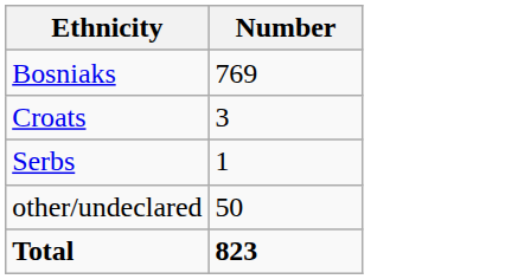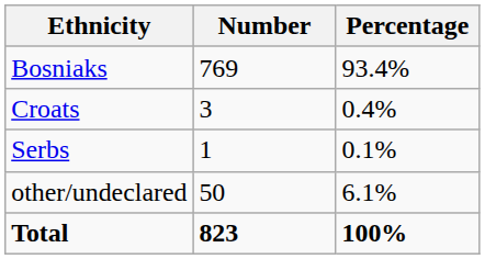 <table class="wikitable">
 <tr>
 <th width="100px">Ethnicity</th>
 <th width="80px">Number</th>
+<th width="80px">Percentage</th>
 </tr>
 <tr>
 <td><a href='#'>Bosniaks</a></td>
 <td>769</td>
+<td>93.4%</td>
 </tr>
 <tr>
 <td><a href='#'>Croats</a></td>
 <td>3</td>
+<td>0.4%</td>
 </tr>
 <tr>
 <td><a href='#'>Serbs</a></td>
 <td>1</td>
+<td>0.1%</td>
 </tr>
 <tr>
 <td>other/undeclared</td>
 <td>50</td>
+<td>6.1%</td>
 </tr>
 <tr>
 <td><strong>Total</strong></td>
 <td><strong>823</strong></td>
+<td><strong>100%</strong></td>
 </tr>
 </table>
